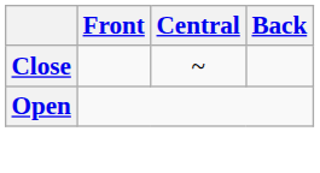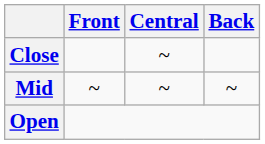 <table class=wikitable style=text-align:center>
 <tr>
 <th></th>
 <th><a href='#'>Front</a></th>
 <th><a href='#'>Central</a></th>
 <th><a href='#'>Back</a></th>
 </tr>
 <tr>
 <th><a href='#'>Close</a></th>
 <td></td>
 <td>~</td>
 <td></td>
 </tr>
 <tr>
+<th><a href='#'>Mid</a></th>
+<td>~</td>
+<td>~</td>
+<td>~</td>
+</tr>
+<tr>
 <th><a href='#'>Open</a></th>
 <td colspan="3"></td>
 </tr>
 </table>
